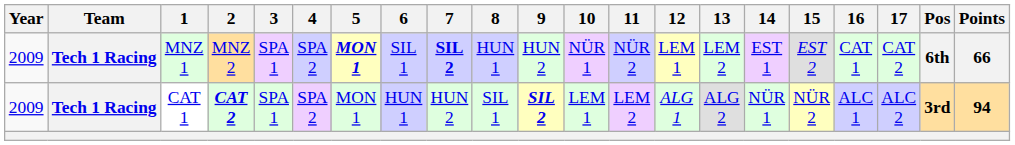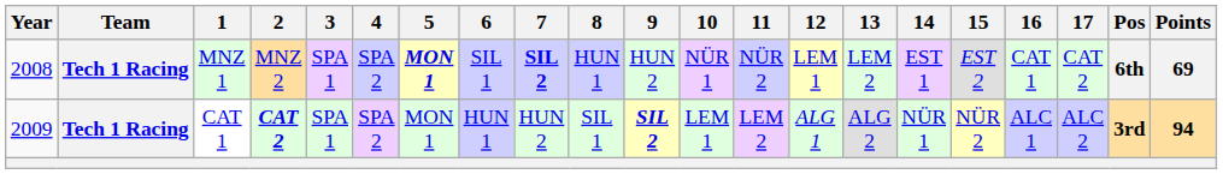 <table class="wikitable" style="text-align:center; font-size:85%">
 <tr>
 <th>Year</th>
 <th>Team</th>
 <th>1</th>
 <th>2</th>
 <th>3</th>
 <th>4</th>
 <th>5</th>
 <th>6</th>
 <th>7</th>
 <th>8</th>
 <th>9</th>
 <th>10</th>
 <th>11</th>
 <th>12</th>
 <th>13</th>
 <th>14</th>
 <th>15</th>
 <th>16</th>
 <th>17</th>
 <th>Pos</th>
 <th>Points</th>
 </tr>
 <tr>
-<td><a href='#'>2009</a></td>
+<td><a href='#'>2008</a></td>
 <th nowrap><a href='#'>Tech 1 Racing</a></th>
 <td style="background:#DFfFDF;"><a href='#'>MNZ<br>1</a><br></td>
 <td style="background:#fFDF9F;"><a href='#'>MNZ<br>2</a><br></td>
 <td style="background:#eFcFfF;"><a href='#'>SPA<br>1</a><br></td>
 <td style="background:#cFcFfF;"><a href='#'>SPA<br>2</a><br></td>
 <td style="background:#fFfFbF;"><strong><em><a href='#'>MON<br>1</a></em></strong><br></td>
 <td style="background:#cFcFfF;"><a href='#'>SIL<br>1</a><br></td>
 <td style="background:#cFcFfF;"><strong><a href='#'>SIL<br>2</a><br></strong></td>
 <td style="background:#cFcFfF;"><a href='#'>HUN<br>1</a><br></td>
 <td style="background:#DFfFDF;"><a href='#'>HUN<br>2</a><br></td>
 <td style="background:#eFcFfF;"><a href='#'>NÜR<br>1</a><br></td>
 <td style="background:#cFcFfF;"><a href='#'>NÜR<br>2</a><br></td>
 <td style="background:#fFfFbF;"><a href='#'>LEM<br>1</a><br></td>
 <td style="background:#DFfFDF;"><a href='#'>LEM<br>2</a><br></td>
 <td style="background:#eFcFfF;"><a href='#'>EST<br>1</a><br></td>
 <td style="background:#DFDFDF;"><em><a href='#'>EST<br>2</a></em><br></td>
 <td style="background:#DFfFDF;"><a href='#'>CAT<br>1</a><br></td>
 <td style="background:#DFfFDF;"><a href='#'>CAT<br>2</a><br></td>
 <th>6th</th>
-<th>66</th>
+<th>69</th>
 </tr>
 <tr>
 <td><a href='#'>2009</a></td>
 <th nowrap><a href='#'>Tech 1 Racing</a></th>
 <td style="background:#FFFFFF;"><a href='#'>CAT<br>1</a><br></td>
 <td style="background:#DFfFDF;"><strong><em><a href='#'>CAT<br>2</a></em></strong><br></td>
 <td style="background:#DFFFDF;"><a href='#'>SPA<br>1</a><br></td>
 <td style="background:#eFcFfF;"><a href='#'>SPA<br>2</a><br></td>
 <td style="background:#DFfFDF;"><a href='#'>MON<br>1</a><br></td>
 <td style="background:#cFcFfF;"><a href='#'>HUN<br>1</a><br></td>
 <td style="background:#DFfFDF;"><a href='#'>HUN<br>2</a><br></td>
 <td style="background:#DFfFDF;"><a href='#'>SIL<br>1</a><br></td>
 <td style="background:#fFfFbF;"><strong><em><a href='#'>SIL<br>2</a></em></strong><br></td>
 <td style="background:#DFfFDF;"><a href='#'>LEM<br>1</a><br></td>
 <td style="background:#eFcFfF;"><a href='#'>LEM<br>2</a><br></td>
 <td style="background:#DFfFDF;"><em><a href='#'>ALG<br>1</a></em><br></td>
 <td style="background:#DFDFDF;"><a href='#'>ALG<br>2</a><br></td>
 <td style="background:#DFfFDF;"><a href='#'>NÜR<br>1</a><br></td>
 <td style="background:#fFfFbF;"><a href='#'>NÜR<br>2</a><br></td>
 <td style="background:#cFcFfF;"><a href='#'>ALC<br>1</a><br></td>
 <td style="background:#cFcFfF;"><a href='#'>ALC<br>2</a><br></td>
 <td style="background:#fFDF9F;"><strong>3rd</strong></td>
 <td style="background:#fFDF9F;"><strong>94</strong></td>
 </tr>
 <tr>
 <th colspan="21"></th>
 </tr>
 </table>
